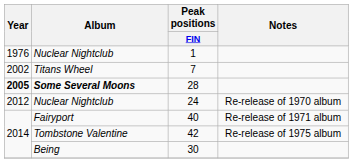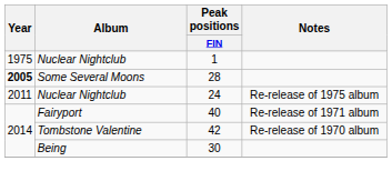 <table class="wikitable">
 <tr>
 <th align="center" rowspan="2" width="10">Year</th>
 <th align="center" rowspan="2" width="210">Album</th>
 <th align="center" colspan="1" width="20">Peak positions</th>
 <th align="center" rowspan="2" width="200">Notes</th>
 </tr>
 <tr>
 <th scope="col" style="width:3em;font-size:90%;"><a href='#'>FIN</a><br></th>
 </tr>
 <tr>
-<td style="text-align:center;">1976</td>
+<td style="text-align:center;">1975</td>
 <td><em>Nuclear Nightclub</em></td>
 <td style="text-align:center;">1</td>
 <td style="text-align:center;"></td>
 </tr>
 <tr>
-<td style="text-align:center;">2002</td>
-<td><em>Titans Wheel</em></td>
-<td style="text-align:center;">7</td>
-<td style="text-align:center;"></td>
-</tr>
-<tr>
 <td style="text-align:center;"><strong>2005</strong></td>
-<td><strong><em>Some Several Moons</em></strong></td>
+<td><em>Some Several Moons</em></td>
 <td style="text-align:center;">28</td>
 <td style="text-align:center;"></td>
 </tr>
 <tr>
-<td style="text-align:center;">2012</td>
+<td style="text-align:center;">2011</td>
 <td><em>Nuclear Nightclub</em></td>
 <td style="text-align:center;">24</td>
-<td style="text-align:center;">Re-release of 1970 album</td>
+<td style="text-align:center;">Re-release of 1975 album</td>
 </tr>
 <tr>
 <td style="text-align:center;" rowspan=3>2014</td>
 <td><em>Fairyport</em></td>
 <td style="text-align:center;">40</td>
 <td style="text-align:center;">Re-release of 1971 album</td>
 </tr>
 <tr>
 <td><em>Tombstone Valentine</em></td>
 <td style="text-align:center;">42</td>
-<td style="text-align:center;">Re-release of 1975 album</td>
+<td style="text-align:center;">Re-release of 1970 album</td>
 </tr>
 <tr>
 <td><em>Being</em></td>
 <td style="text-align:center;">30</td>
 <td style="text-align:center;"></td>
 </tr>
 <tr>
 </tr>
 </table>
